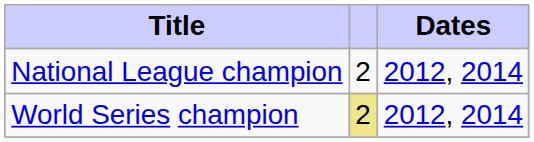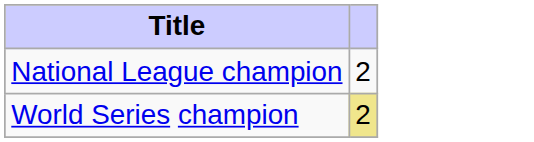 <table class="wikitable">
 <tr>
 <th style="background:#ccf;">Title</th>
 <th style="background:#ccf;"></th>
-<th style="background:#ccf;">Dates</th>
 </tr>
 <tr>
 <td><a href='#'>National League champion</a></td>
 <td style="text-align:center;">2</td>
-<td><a href='#'>2012</a>, <a href='#'>2014</a></td>
 </tr>
 <tr>
 <td><a href='#'>World Series</a> <a href='#'>champion</a></td>
 <td style="background: khaki; text-align:center;">2</td>
-<td><a href='#'>2012</a>, <a href='#'>2014</a></td>
 </tr>
 </table>
